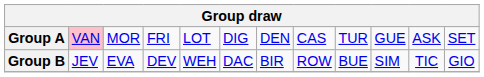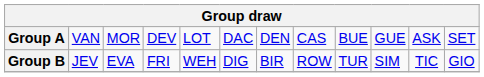 <table class="wikitable" style="text-align:center; font-size:85%">
 <tr>
 <th colspan="12">Group draw</th>
 </tr>
 <tr>
 <th>Group A</th>
-<td align="left" style="background: pink;"> <a href='#'>VAN</a></td>
+<td align="left"> <a href='#'>VAN</a></td>
 <td align="left"> <a href='#'>MOR</a></td>
-<td align="left"> <a href='#'>FRI</a></td>
+<td align="left"> <a href='#'>DEV</a></td>
 <td align="left"> <a href='#'>LOT</a></td>
-<td align="left"> <a href='#'>DIG</a></td>
+<td align="left"> <a href='#'>DAC</a></td>
 <td align="left"> <a href='#'>DEN</a></td>
 <td align="left"> <a href='#'>CAS</a></td>
-<td align="left"> <a href='#'>TUR</a></td>
+<td align="left"> <a href='#'>BUE</a></td>
 <td align="left"> <a href='#'>GUE</a></td>
 <td align="left"> <a href='#'>ASK</a></td>
 <td align="left"> <a href='#'>SET</a></td>
 </tr>
 <tr>
 <th>Group B</th>
 <td align="left"> <a href='#'>JEV</a></td>
 <td align="left"> <a href='#'>EVA</a></td>
-<td align="left"> <a href='#'>DEV</a></td>
+<td align="left"> <a href='#'>FRI</a></td>
 <td align="left"> <a href='#'>WEH</a></td>
-<td align="left"> <a href='#'>DAC</a></td>
+<td align="left"> <a href='#'>DIG</a></td>
 <td align="left"> <a href='#'>BIR</a></td>
 <td align="left"> <a href='#'>ROW</a></td>
-<td align="left"> <a href='#'>BUE</a></td>
+<td align="left"> <a href='#'>TUR</a></td>
 <td align="left"> <a href='#'>SIM</a></td>
 <td aling="left"> <a href='#'>TIC</a></td>
 <td aling="left"> <a href='#'>GIO</a></td>
 </tr>
 <tr>
 </tr>
 </table>
